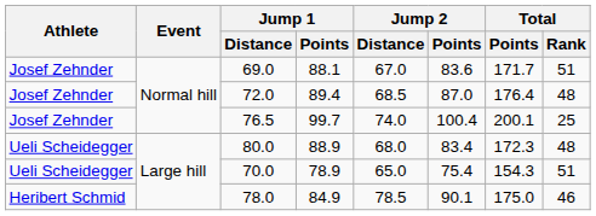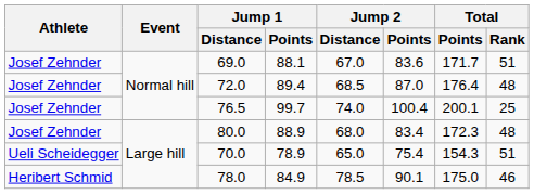 <table class="wikitable" style="font-size:90%">
 <tr>
 <th rowspan="2">Athlete</th>
 <th rowspan="2">Event</th>
 <th colspan="2">Jump 1</th>
 <th colspan="2">Jump 2</th>
 <th colspan="2">Total</th>
 </tr>
 <tr>
 <th>Distance</th>
 <th>Points</th>
 <th>Distance</th>
 <th>Points</th>
 <th>Points</th>
 <th>Rank</th>
 </tr>
 <tr>
 <td><a href='#'>Josef Zehnder</a></td>
 <td rowspan="3">Normal hill</td>
 <td align="center">69.0</td>
 <td align="center">88.1</td>
 <td align="center">67.0</td>
 <td align="center">83.6</td>
 <td align="center">171.7</td>
 <td align="center">51</td>
 </tr>
 <tr>
 <td><a href='#'>Josef Zehnder</a></td>
 <td align="center">72.0</td>
 <td align="center">89.4</td>
 <td align="center">68.5</td>
 <td align="center">87.0</td>
 <td align="center">176.4</td>
 <td align="center">48</td>
 </tr>
 <tr>
 <td><a href='#'>Josef Zehnder</a></td>
 <td align="center">76.5</td>
 <td align="center">99.7</td>
 <td align="center">74.0</td>
 <td align="center">100.4</td>
 <td align="center">200.1</td>
 <td align="center">25</td>
 </tr>
 <tr>
-<td><a href='#'>Ueli Scheidegger</a></td>
+<td><a href='#'>Josef Zehnder</a></td>
 <td rowspan="3">Large hill</td>
 <td align="center">80.0</td>
 <td align="center">88.9</td>
 <td align="center">68.0</td>
 <td align="center">83.4</td>
 <td align="center">172.3</td>
 <td align="center">48</td>
 </tr>
 <tr>
 <td><a href='#'>Ueli Scheidegger</a></td>
 <td align="center">70.0</td>
 <td align="center">78.9</td>
 <td align="center">65.0</td>
 <td align="center">75.4</td>
 <td align="center">154.3</td>
 <td align="center">51</td>
 </tr>
 <tr>
 <td><a href='#'>Heribert Schmid</a></td>
 <td align="center">78.0</td>
 <td align="center">84.9</td>
 <td align="center">78.5</td>
 <td align="center">90.1</td>
 <td align="center">175.0</td>
 <td align="center">46</td>
 </tr>
 </table>
